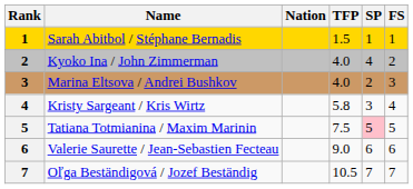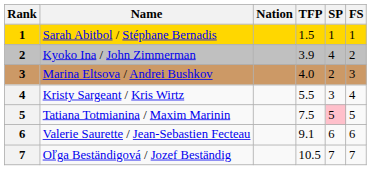 <table class="wikitable">
 <tr>
 <th>Rank</th>
 <th>Name</th>
 <th>Nation</th>
 <th>TFP</th>
 <th>SP</th>
 <th>FS</th>
 </tr>
 <tr bgcolor="gold">
 <td align="center"><strong>1</strong></td>
 <td><a href='#'>Sarah Abitbol</a> / <a href='#'>Stéphane Bernadis</a></td>
 <td></td>
 <td>1.5</td>
 <td>1</td>
 <td>1</td>
 </tr>
 <tr bgcolor="silver">
 <td align="center"><strong>2</strong></td>
 <td><a href='#'>Kyoko Ina</a> / <a href='#'>John Zimmerman</a></td>
 <td></td>
-<td>4.0</td>
+<td>3.9</td>
 <td>4</td>
 <td>2</td>
 </tr>
 <tr bgcolor="cc9966">
 <td align="center"><strong>3</strong></td>
 <td><a href='#'>Marina Eltsova</a> / <a href='#'>Andrei Bushkov</a></td>
 <td></td>
 <td>4.0</td>
 <td>2</td>
 <td>3</td>
 </tr>
 <tr>
 <th>4</th>
 <td><a href='#'>Kristy Sargeant</a> / <a href='#'>Kris Wirtz</a></td>
 <td></td>
-<td>5.8</td>
+<td>5.5</td>
 <td>3</td>
 <td>4</td>
 </tr>
 <tr>
 <th>5</th>
 <td><a href='#'>Tatiana Totmianina</a> / <a href='#'>Maxim Marinin</a></td>
 <td></td>
 <td>7.5</td>
 <td style="background: pink;">5</td>
 <td>5</td>
 </tr>
 <tr>
 <th>6</th>
 <td><a href='#'>Valerie Saurette</a> / <a href='#'>Jean-Sebastien Fecteau</a></td>
 <td></td>
-<td>9.0</td>
+<td>9.1</td>
 <td>6</td>
 <td>6</td>
 </tr>
 <tr>
 <th>7</th>
 <td><a href='#'>Oľga Beständigová</a> / <a href='#'>Jozef Beständig</a></td>
 <td></td>
 <td>10.5</td>
 <td>7</td>
 <td>7</td>
 </tr>
 </table>
